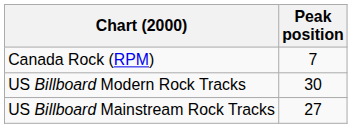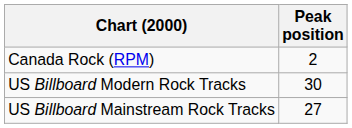 <table class="wikitable sortable">
 <tr>
 <th>Chart (2000)</th>
 <th>Peak<br>position</th>
 </tr>
 <tr>
 <td>Canada Rock (<a href='#'>RPM</a>)</td>
-<td align="center">7</td>
+<td align="center">2</td>
 </tr>
 <tr>
 <td>US <em>Billboard</em> Modern Rock Tracks</td>
 <td align="center">30</td>
 </tr>
 <tr>
 <td>US <em>Billboard</em> Mainstream Rock Tracks</td>
 <td align="center">27</td>
 </tr>
 </table>
